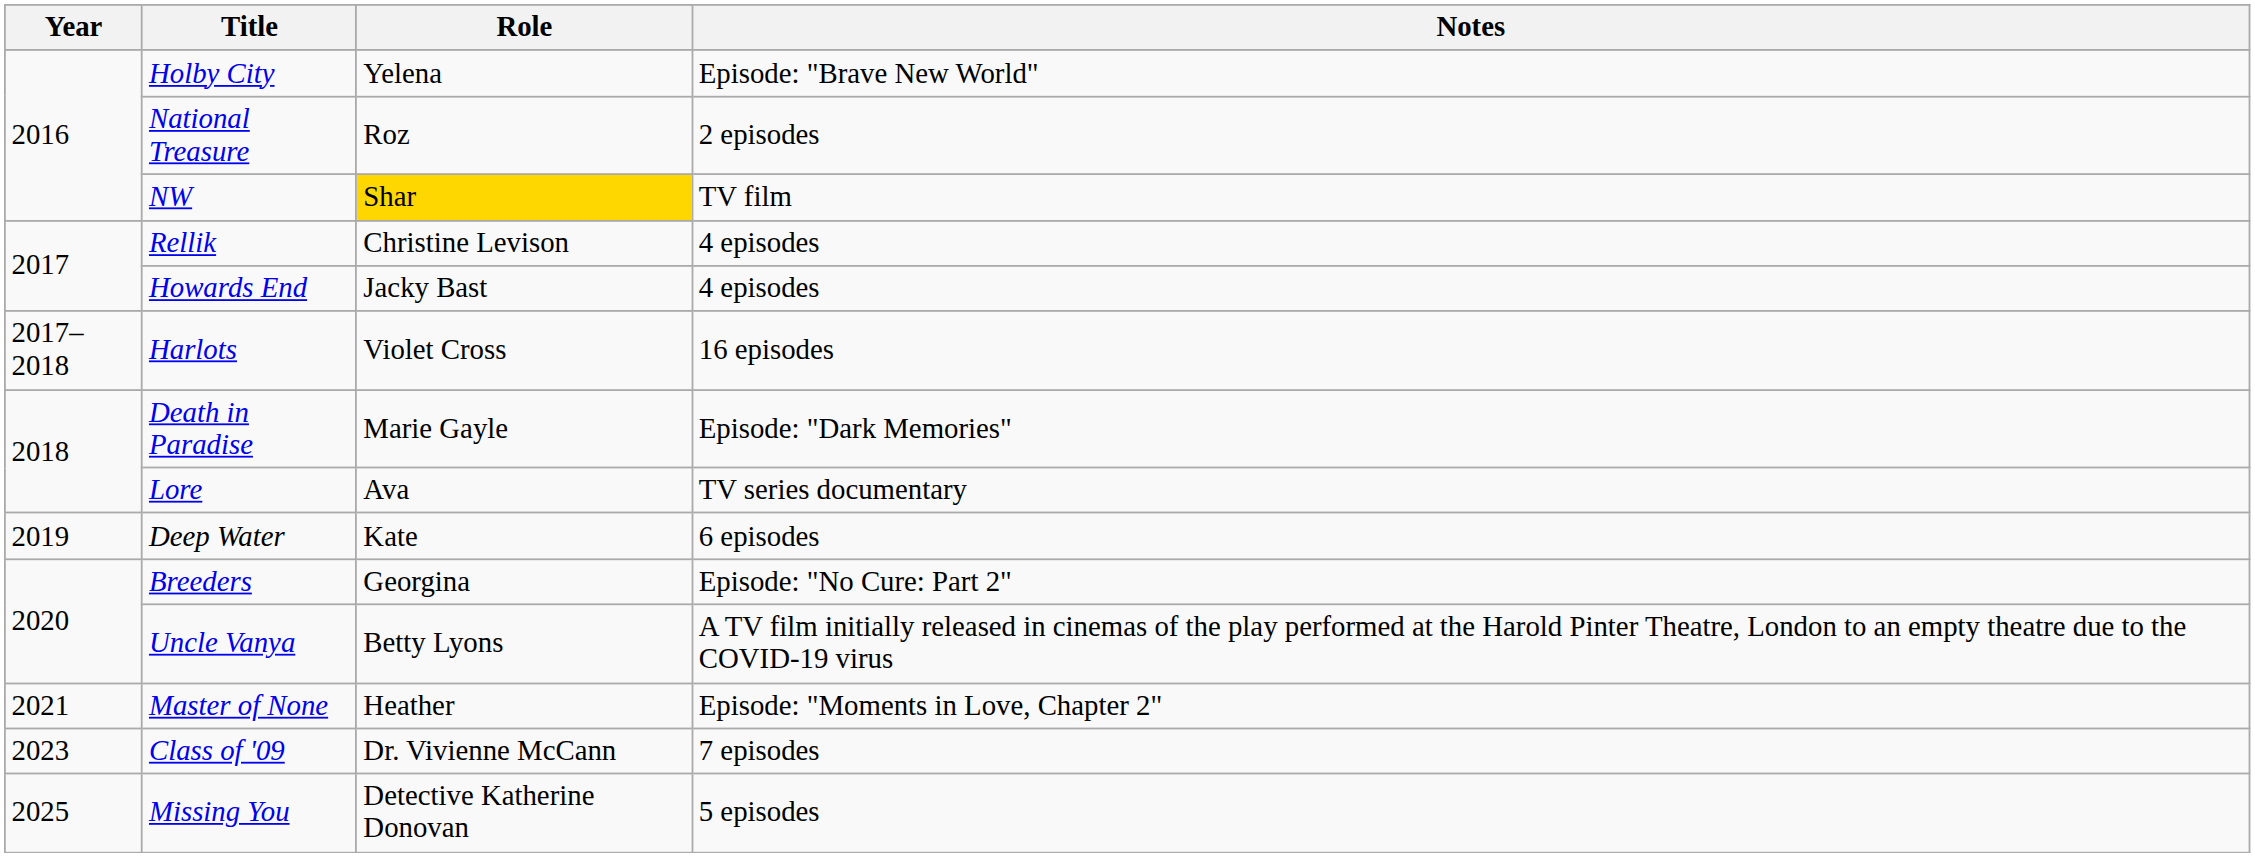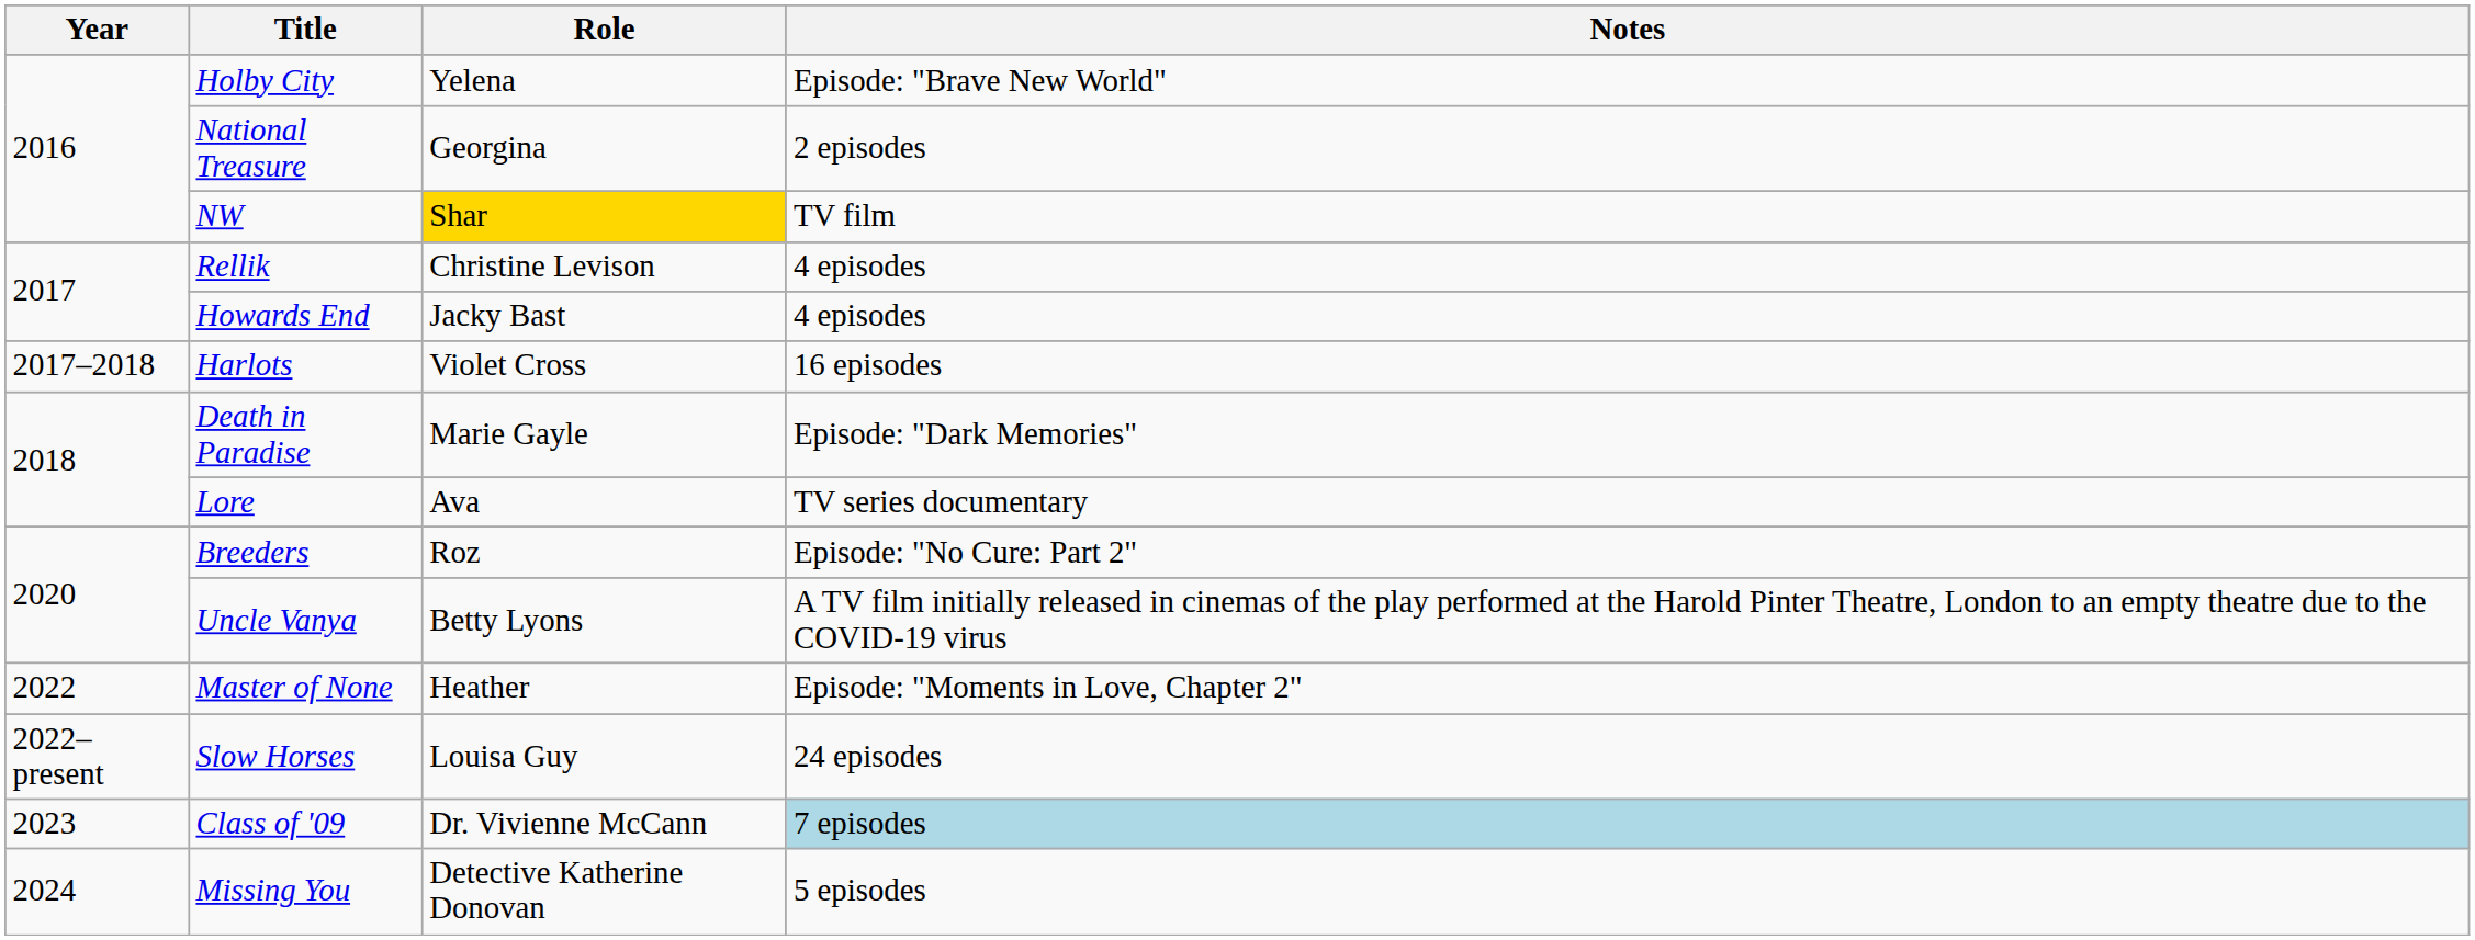 <table class="wikitable">
 <tr>
 <th>Year</th>
 <th>Title</th>
 <th>Role</th>
 <th>Notes</th>
 </tr>
 <tr>
 <td rowspan="3">2016</td>
 <td><em><a href='#'>Holby City</a></em></td>
 <td>Yelena</td>
 <td>Episode: "Brave New World"</td>
 </tr>
 <tr>
 <td><em><a href='#'>National Treasure</a></em></td>
-<td>Roz</td>
+<td>Georgina</td>
 <td>2 episodes</td>
 </tr>
 <tr>
 <td><em><a href='#'>NW</a></em></td>
 <td style="background: gold;">Shar</td>
 <td>TV film</td>
 </tr>
 <tr>
 <td rowspan="2">2017</td>
 <td><em><a href='#'>Rellik</a></em></td>
 <td>Christine Levison</td>
 <td>4 episodes</td>
 </tr>
 <tr>
 <td><em><a href='#'>Howards End</a></em></td>
 <td>Jacky Bast</td>
 <td>4 episodes</td>
 </tr>
 <tr>
 <td>2017–2018</td>
 <td><em><a href='#'>Harlots</a></em></td>
 <td>Violet Cross</td>
 <td>16 episodes</td>
 </tr>
 <tr>
 <td rowspan="2">2018</td>
 <td><em><a href='#'>Death in Paradise</a></em></td>
 <td>Marie Gayle</td>
 <td>Episode: "Dark Memories"</td>
 </tr>
 <tr>
 <td><em><a href='#'>Lore</a></em></td>
 <td>Ava</td>
 <td>TV series documentary</td>
 </tr>
 <tr>
-<td>2019</td>
-<td><em>Deep Water</em></td>
-<td>Kate</td>
-<td>6 episodes</td>
-</tr>
-<tr>
 <td rowspan="2">2020</td>
 <td><em><a href='#'>Breeders</a></em></td>
-<td>Georgina</td>
+<td>Roz</td>
 <td>Episode: "No Cure: Part 2"</td>
 </tr>
 <tr>
 <td><em><a href='#'>Uncle Vanya</a></em></td>
 <td>Betty Lyons</td>
 <td>A TV film initially released in cinemas of the play performed at the Harold Pinter Theatre, London to an empty theatre due to the COVID-19 virus</td>
 </tr>
 <tr>
-<td>2021</td>
+<td>2022</td>
 <td><em><a href='#'>Master of None</a></em></td>
 <td>Heather</td>
 <td>Episode: "Moments in Love, Chapter 2"</td>
 </tr>
 <tr>
+<td>2022– present</td>
+<td><em><a href='#'>Slow Horses</a></em></td>
+<td>Louisa Guy</td>
+<td>24 episodes</td>
+</tr>
+<tr>
 <td>2023</td>
 <td><em><a href='#'>Class of '09</a></em></td>
 <td>Dr. Vivienne McCann</td>
-<td>7 episodes</td>
+<td style="background: lightblue;">7 episodes</td>
 </tr>
 <tr>
-<td>2025</td>
+<td>2024</td>
 <td><em><a href='#'>Missing You</a></em></td>
 <td>Detective Katherine Donovan</td>
 <td>5 episodes</td>
 </tr>
 </table>
